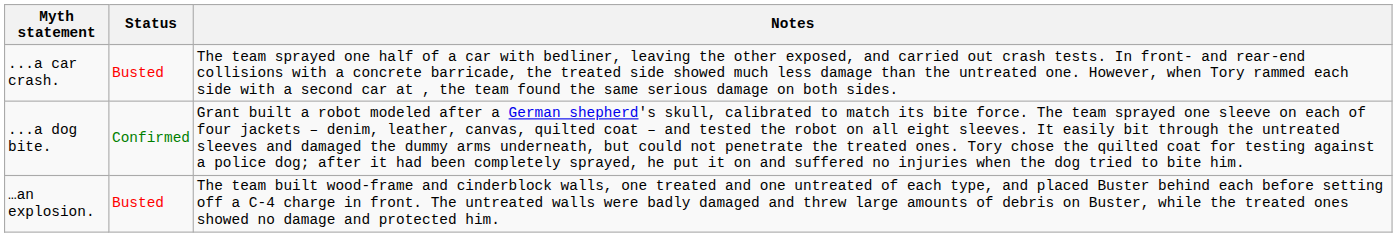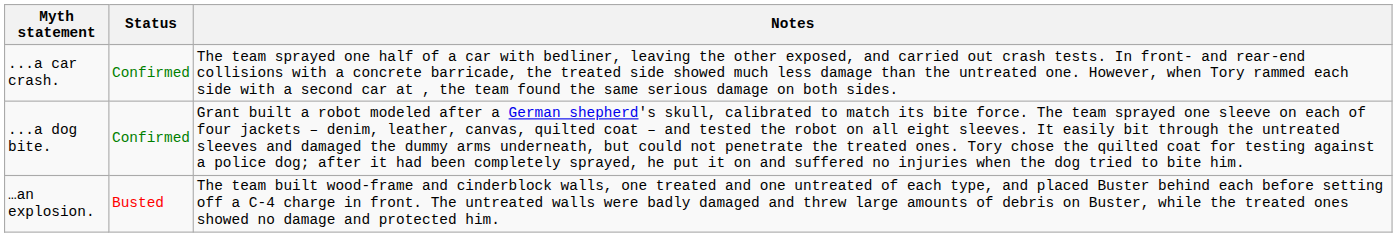 <table class="wikitable plainrowheaders">
 <tr>
 <th>Myth statement</th>
 <th>Status</th>
 <th>Notes</th>
 </tr>
 <tr>
 <td>...a car crash.</td>
-<td style="color:red">Busted</td>
+<td style="color:green">Confirmed</td>
 <td>The team sprayed one half of a car with bedliner, leaving the other exposed, and carried out crash tests. In  front- and rear-end collisions with a concrete barricade, the treated side showed much less damage than the untreated one. However, when Tory rammed each side with a second car at , the team found the same serious damage on both sides.</td>
 </tr>
 <tr>
 <td>...a dog bite.</td>
 <td style="color:green">Confirmed</td>
 <td>Grant built a robot modeled after a <a href='#'>German shepherd</a>'s skull, calibrated to match its bite force. The team sprayed one sleeve on each of four jackets – denim, leather, canvas, quilted coat – and tested the robot on all eight sleeves. It easily bit through the untreated sleeves and damaged the dummy arms underneath, but could not penetrate the treated ones. Tory chose the quilted coat for testing against a police dog; after it had been completely sprayed, he put it on and suffered no injuries when the dog tried to bite him.</td>
 </tr>
 <tr>
 <td>…an explosion.</td>
 <td style="color:red">Busted</td>
 <td>The team built wood-frame and cinderblock walls, one treated and one untreated of each type, and placed Buster behind each before setting off a C-4 charge  in front. The untreated walls were badly damaged and threw large amounts of debris on Buster, while the treated ones showed no damage and protected him.</td>
 </tr>
 </table>
